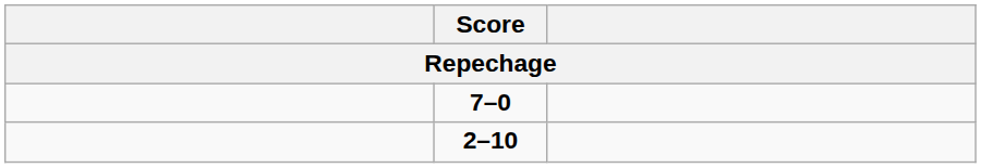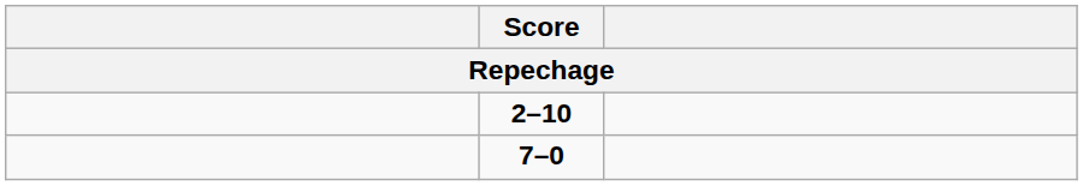 <table class="wikitable" style="text-align: left;">
 <tr>
 <th align="right" width="270"></th>
 <th width="65">Score</th>
 <th align="left" width="270"></th>
 </tr>
 <tr>
 <th colspan="3">Repechage</th>
 </tr>
 <tr>
+<td></td>
+<td align=center><strong>2–10</strong></td>
+<td><strong></strong></td>
+</tr>
+<tr>
 <td><strong></strong></td>
 <td align=center><strong>7–0</strong></td>
 <td></td>
 </tr>
-<tr>
-<td></td>
-<td align=center><strong>2–10</strong></td>
-<td><strong></strong></td>
-</tr>
 </table>
